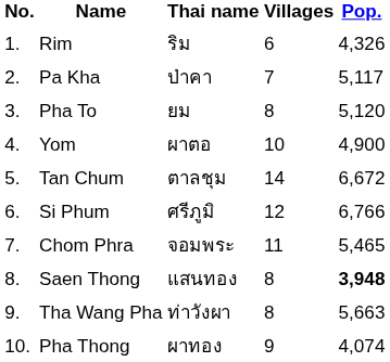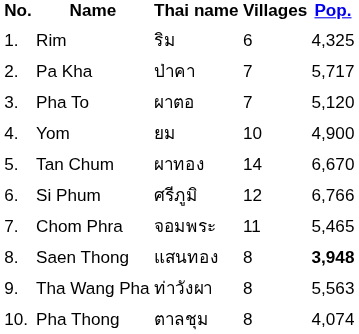 <table>
 <tr>
 <th>No.</th>
 <th>Name</th>
 <th>Thai name</th>
 <th>Villages</th>
 <th><a href='#'>Pop.</a></th>
 </tr>
 <tr>
 </tr>
 <tr>
 <td>1.</td>
 <td>Rim</td>
 <td>ริม</td>
 <td>6</td>
-<td>4,326</td>
+<td>4,325</td>
 <td></td>
 </tr>
 <tr>
 <td>2.</td>
 <td>Pa Kha</td>
 <td>ป่าคา</td>
 <td>7</td>
-<td>5,117</td>
+<td>5,717</td>
 <td></td>
 </tr>
 <tr>
 <td>3.</td>
 <td>Pha To</td>
-<td>ยม</td>
-<td>8</td>
+<td>ผาตอ</td>
+<td>7</td>
 <td>5,120</td>
 <td></td>
 </tr>
 <tr>
 <td>4.</td>
 <td>Yom</td>
-<td>ผาตอ</td>
+<td>ยม</td>
 <td>10</td>
 <td>4,900</td>
 <td></td>
 </tr>
 <tr>
 <td>5.</td>
 <td>Tan Chum</td>
-<td>ตาลชุม</td>
+<td>ผาทอง</td>
 <td>14</td>
-<td>6,672</td>
+<td>6,670</td>
 <td></td>
 </tr>
 <tr>
 <td>6.</td>
 <td>Si Phum</td>
 <td>ศรีภูมิ</td>
 <td>12</td>
 <td>6,766</td>
 <td></td>
 </tr>
 <tr>
 <td>7.</td>
 <td>Chom Phra</td>
 <td>จอมพระ</td>
 <td>11</td>
 <td>5,465</td>
 <td></td>
 </tr>
 <tr>
 <td>8.</td>
 <td>Saen Thong</td>
 <td>แสนทอง</td>
 <td>8</td>
 <td><strong>3,948</strong></td>
 <td></td>
 </tr>
 <tr>
 <td>9.</td>
 <td>Tha Wang Pha</td>
 <td>ท่าวังผา</td>
 <td>8</td>
-<td>5,663</td>
+<td>5,563</td>
 <td></td>
 </tr>
 <tr>
 <td>10.</td>
 <td>Pha Thong</td>
-<td>ผาทอง</td>
-<td>9</td>
+<td>ตาลชุม</td>
+<td>8</td>
 <td>4,074</td>
 <td></td>
 </tr>
 </table>
